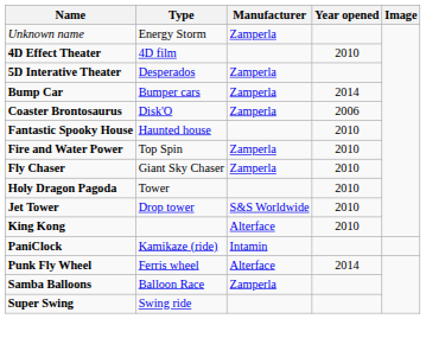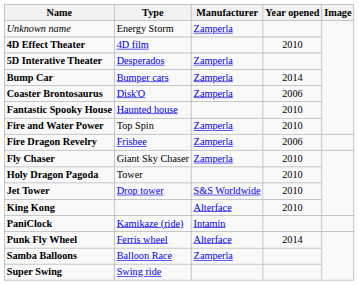 <table class="wikitable sortable">
 <tr>
 <th>Name</th>
 <th>Type</th>
 <th>Manufacturer</th>
 <th>Year opened</th>
 <th>Image</th>
 </tr>
 <tr>
 <td><em>Unknown name</em></td>
 <td>Energy Storm</td>
 <td><a href='#'>Zamperla</a></td>
 <td align="center"></td>
 </tr>
 <tr>
 <td><strong>4D Effect Theater</strong></td>
 <td><a href='#'>4D film</a></td>
 <td></td>
 <td align="center">2010</td>
 </tr>
 <tr>
 <td><strong>5D Interative Theater</strong></td>
 <td><a href='#'>Desperados</a></td>
 <td><a href='#'>Zamperla</a></td>
 <td align="center"></td>
 </tr>
 <tr>
 <td><strong>Bump Car</strong></td>
 <td><a href='#'>Bumper cars</a></td>
 <td><a href='#'>Zamperla</a></td>
 <td align="center">2014</td>
 </tr>
 <tr>
 <td><strong>Coaster Brontosaurus</strong></td>
 <td><a href='#'>Disk'O</a></td>
 <td><a href='#'>Zamperla</a></td>
 <td align="center">2006</td>
 </tr>
 <tr>
 <td><strong>Fantastic Spooky House</strong></td>
 <td><a href='#'>Haunted house</a></td>
 <td></td>
 <td align="center">2010</td>
 </tr>
 <tr>
 <td><strong>Fire and Water Power</strong></td>
 <td>Top Spin</td>
 <td><a href='#'>Zamperla</a></td>
 <td align="center">2010</td>
 </tr>
 <tr>
+<td><strong>Fire Dragon Revelry</strong></td>
+<td><a href='#'>Frisbee</a></td>
+<td><a href='#'>Zamperla</a></td>
+<td align="center">2006</td>
+<td></td>
+</tr>
+<tr>
 <td><strong>Fly Chaser</strong></td>
 <td>Giant Sky Chaser</td>
 <td><a href='#'>Zamperla</a></td>
 <td align="center">2010</td>
 </tr>
 <tr>
 <td><strong>Holy Dragon Pagoda</strong></td>
 <td>Tower</td>
 <td></td>
 <td align="center">2010</td>
 </tr>
 <tr>
 <td><strong>Jet Tower</strong></td>
 <td><a href='#'>Drop tower</a></td>
 <td><a href='#'>S&S Worldwide</a></td>
 <td align="center">2010</td>
 </tr>
 <tr>
 <td><strong>King Kong</strong></td>
 <td></td>
 <td><a href='#'>Alterface</a></td>
 <td align="center">2010</td>
 </tr>
 <tr>
 <td><strong>PaniClock</strong></td>
 <td><a href='#'>Kamikaze (ride)</a></td>
 <td><a href='#'>Intamin</a></td>
 <td align="center"></td>
 <td></td>
 </tr>
 <tr>
 <td><strong>Punk Fly Wheel</strong></td>
 <td><a href='#'>Ferris wheel</a></td>
 <td><a href='#'>Alterface</a></td>
 <td align="center">2014</td>
 </tr>
 <tr>
 <td><strong>Samba Balloons</strong></td>
 <td><a href='#'>Balloon Race</a></td>
 <td><a href='#'>Zamperla</a></td>
 <td align="center"></td>
 </tr>
 <tr>
 <td><strong>Super Swing</strong></td>
 <td><a href='#'>Swing ride</a></td>
 <td></td>
 <td></td>
 </tr>
 </table>
